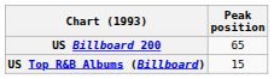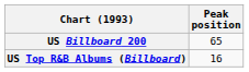 <table class="wikitable sortable plainrowheaders" style="text-align:center">
 <tr>
 <th scope="col">Chart (1993)</th>
 <th scope="col">Peak<br> position</th>
 </tr>
 <tr>
 <th scope="row">US <a href='#'><em>Billboard</em> 200</a></th>
 <td>65</td>
 </tr>
 <tr>
 <th scope="row">US <a href='#'>Top R&B Albums</a> (<em><a href='#'>Billboard</a></em>)</th>
-<td>15</td>
+<td>16</td>
 </tr>
 </table>
